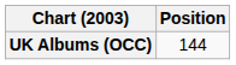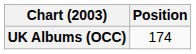 <table class="wikitable plainrowheaders" style="text-align:center">
 <tr>
 <th scope="col">Chart (2003)</th>
 <th scope="col">Position</th>
 </tr>
 <tr>
 <th scope="row">UK Albums (OCC)</th>
-<td>144</td>
+<td>174</td>
 </tr>
 </table>
